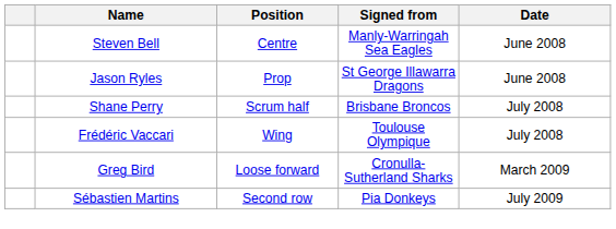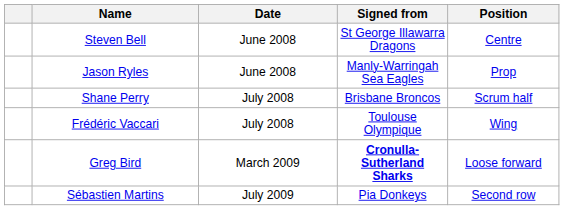 <table class="wikitable sortable"  style="width:100%; font-size:85%;">
 <tr style="background:#efefef;">
 <th width=5%></th>
 <th width=30%>Name</th>
+<th width=25%>Date</th>
+<th width=20%>Signed from</th>
 <th !width=30%>Position</th>
-<th width=20%>Signed from</th>
-<th width=25%>Date</th>
 </tr>
 <tr style="background:#fff;">
 <td align=center></td>
 <td align=center><a href='#'>Steven Bell</a></td>
+<td align=center>June 2008</td>
+<td align=center><a href='#'>St George Illawarra Dragons</a></td>
 <td align=center><a href='#'>Centre</a></td>
-<td align=center><a href='#'>Manly-Warringah Sea Eagles</a></td>
-<td align=center>June 2008</td>
 </tr>
 <tr style="background:#fff;">
 <td align=center></td>
 <td align=center><a href='#'>Jason Ryles</a></td>
+<td align=center>June 2008</td>
+<td align=center><a href='#'>Manly-Warringah Sea Eagles</a></td>
 <td align=center><a href='#'>Prop</a></td>
-<td align=center><a href='#'>St George Illawarra Dragons</a></td>
-<td align=center>June 2008</td>
 </tr>
 <tr style="background:#fff;">
 <td align=center></td>
 <td align=center><a href='#'>Shane Perry</a></td>
+<td align=center>July 2008</td>
+<td align=center><a href='#'>Brisbane Broncos</a></td>
 <td align=center><a href='#'>Scrum half</a></td>
-<td align=center><a href='#'>Brisbane Broncos</a></td>
-<td align=center>July 2008</td>
 </tr>
 <tr style="background:#fff;">
 <td align=center></td>
 <td align=center><a href='#'>Frédéric Vaccari</a></td>
+<td align=center>July 2008</td>
+<td align=center><a href='#'>Toulouse Olympique</a></td>
 <td align=center><a href='#'>Wing</a></td>
-<td align=center><a href='#'>Toulouse Olympique</a></td>
-<td align=center>July 2008</td>
 </tr>
 <tr style="background:#fff;">
 <td align=center></td>
 <td align=center><a href='#'>Greg Bird</a></td>
+<td align=center>March 2009</td>
+<td align=center><strong><a href='#'>Cronulla-Sutherland Sharks</a></strong></td>
 <td align=center><a href='#'>Loose forward</a></td>
-<td align=center><a href='#'>Cronulla-Sutherland Sharks</a></td>
-<td align=center>March 2009</td>
 </tr>
 <tr style="background:#fff;">
 <td align=center></td>
 <td align=center><a href='#'>Sébastien Martins</a></td>
+<td align=center>July 2009</td>
+<td align=center><a href='#'>Pia Donkeys</a></td>
 <td align=center><a href='#'>Second row</a></td>
-<td align=center><a href='#'>Pia Donkeys</a></td>
-<td align=center>July 2009</td>
 </tr>
 </table>
